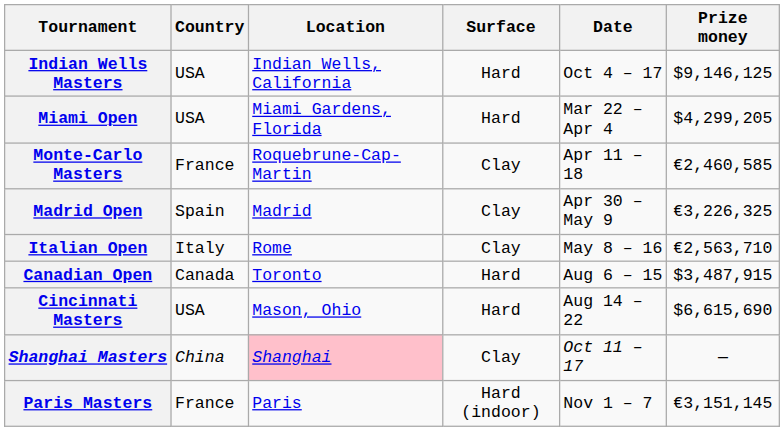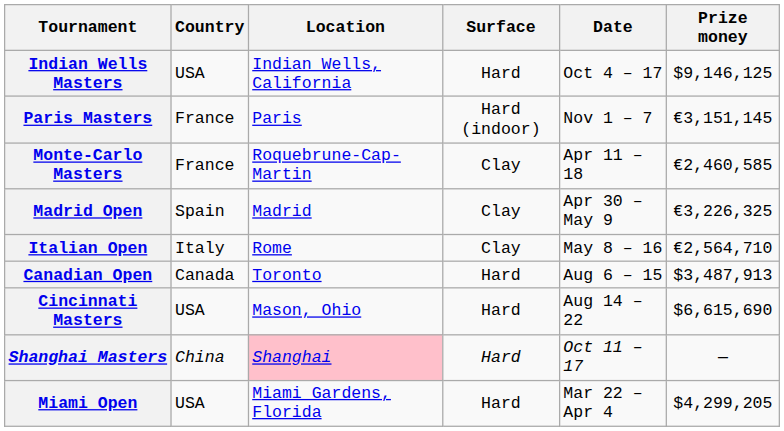 <table class="wikitable plainrowheaders nowrap">
 <tr>
 <th scope="col">Tournament</th>
 <th scope="col">Country</th>
 <th scope="col">Location</th>
 <th scope="col">Surface</th>
 <th scope="col">Date</th>
 <th scope="col">Prize money</th>
 </tr>
 <tr>
 <th scope="row"><a href='#'>Indian Wells Masters</a></th>
 <td>USA</td>
 <td><a href='#'>Indian Wells, California</a></td>
 <td align="center">Hard</td>
 <td>Oct 4 – 17 </td>
 <td align="center">$9,146,125</td>
 </tr>
 <tr>
-<th scope="row"><a href='#'>Miami Open</a></th>
-<td>USA</td>
-<td><a href='#'>Miami Gardens, Florida</a></td>
-<td align="center">Hard</td>
-<td>Mar 22 – Apr 4</td>
-<td align="center">$4,299,205</td>
+<th scope="row"><a href='#'>Paris Masters</a></th>
+<td>France</td>
+<td><a href='#'>Paris</a></td>
+<td align="center">Hard (indoor)</td>
+<td>Nov 1 – 7</td>
+<td align="center">€3,151,145</td>
 </tr>
 <tr>
 <th scope="row"><a href='#'>Monte-Carlo Masters</a></th>
 <td>France</td>
 <td><a href='#'>Roquebrune-Cap-Martin</a></td>
 <td align="center">Clay</td>
 <td>Apr 11 – 18</td>
 <td align="center">€2,460,585</td>
 </tr>
 <tr>
 <th scope="row"><a href='#'>Madrid Open</a></th>
 <td>Spain</td>
 <td><a href='#'>Madrid</a></td>
 <td align="center">Clay</td>
 <td>Apr 30 – May 9</td>
 <td align="center">€3,226,325</td>
 </tr>
 <tr>
 <th scope="row"><a href='#'>Italian Open</a></th>
 <td>Italy</td>
 <td><a href='#'>Rome</a></td>
 <td align="center">Clay</td>
 <td>May 8 – 16</td>
-<td align="center">€2,563,710</td>
+<td align="center">€2,564,710</td>
 </tr>
 <tr>
 <th scope="row"><a href='#'>Canadian Open</a></th>
 <td>Canada</td>
 <td><a href='#'>Toronto</a></td>
 <td align="center">Hard</td>
 <td>Aug 6 – 15</td>
-<td align="center">$3,487,915</td>
+<td align="center">$3,487,913</td>
 </tr>
 <tr>
 <th scope="row"><a href='#'>Cincinnati Masters</a></th>
 <td>USA</td>
 <td><a href='#'>Mason, Ohio</a></td>
 <td align="center">Hard</td>
 <td>Aug 14 – 22</td>
 <td align="center">$6,615,690</td>
 </tr>
 <tr>
 <th scope="row"><em><a href='#'>Shanghai Masters</a></em></th>
 <td><em>China</em></td>
 <td style="background: pink;"><em><a href='#'>Shanghai</a></em></td>
-<td align="center">Clay</td>
+<td align="center"><em>Hard</em></td>
 <td><em>Oct 11 – 17 </em></td>
 <td align="center">—</td>
 </tr>
 <tr>
-<th scope="row"><a href='#'>Paris Masters</a></th>
-<td>France</td>
-<td><a href='#'>Paris</a></td>
-<td align="center">Hard (indoor)</td>
-<td>Nov 1 – 7</td>
-<td align="center">€3,151,145</td>
+<th scope="row"><a href='#'>Miami Open</a></th>
+<td>USA</td>
+<td><a href='#'>Miami Gardens, Florida</a></td>
+<td align="center">Hard</td>
+<td>Mar 22 – Apr 4</td>
+<td align="center">$4,299,205</td>
 </tr>
 </table>
